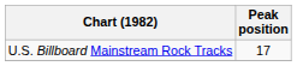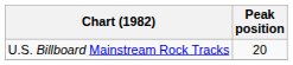 <table class="wikitable">
 <tr>
 <th>Chart (1982)</th>
 <th>Peak<br>position</th>
 </tr>
 <tr>
 <td align="left">U.S. <em>Billboard</em> <a href='#'>Mainstream Rock Tracks</a></td>
-<td align="center">17</td>
+<td align="center">20</td>
 </tr>
 <tr>
 </tr>
 </table>
